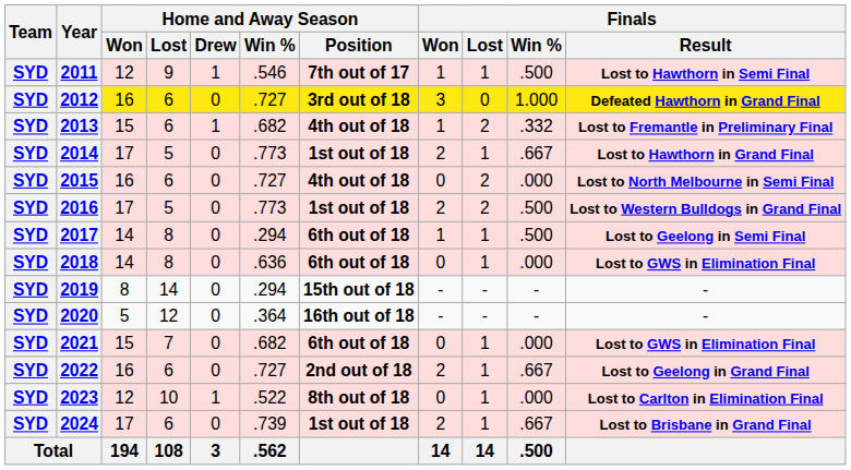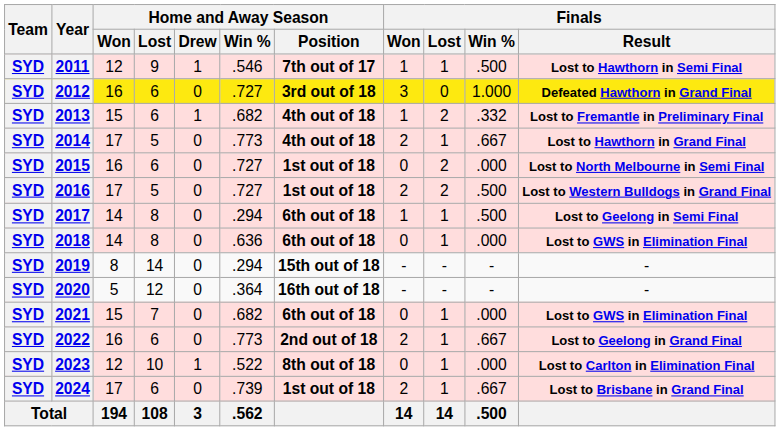 <table class="wikitable"style="font-size: 95%; text-align:center;">
 <tr>
 <th rowspan="2">Team</th>
 <th rowspan="2">Year</th>
 <th colspan="5">Home and Away Season</th>
 <th colspan="4">Finals</th>
 </tr>
 <tr>
 <th>Won</th>
 <th>Lost</th>
 <th>Drew</th>
 <th>Win %</th>
 <th>Position</th>
 <th>Won</th>
 <th>Lost</th>
 <th>Win %</th>
 <th>Result</th>
 </tr>
 <tr ! style="background:#fdd;">
 <th><a href='#'>SYD</a></th>
 <th><a href='#'>2011</a></th>
 <td>12</td>
 <td>9</td>
 <td>1</td>
 <td>.546</td>
 <td><strong>7th out of 17</strong></td>
 <td>1</td>
 <td>1</td>
 <td>.500</td>
 <td><strong><small>Lost to <a href='#'>Hawthorn</a> in <a href='#'>Semi Final</a></small></strong></td>
 </tr>
 <tr ! style="background:#FDE910;">
 <th><a href='#'>SYD</a></th>
 <th><a href='#'>2012</a></th>
 <td>16</td>
 <td>6</td>
 <td>0</td>
 <td>.727</td>
 <td><strong>3rd out of 18</strong></td>
 <td>3</td>
 <td>0</td>
 <td>1.000</td>
 <td><strong><small>Defeated <a href='#'>Hawthorn</a> in <a href='#'>Grand Final</a></small></strong></td>
 </tr>
 <tr ! style="background:#fdd;">
 <th><a href='#'>SYD</a></th>
 <th><a href='#'>2013</a></th>
 <td>15</td>
 <td>6</td>
 <td>1</td>
 <td>.682</td>
 <td><strong>4th out of 18</strong></td>
 <td>1</td>
 <td>2</td>
 <td>.332</td>
 <td><strong><small>Lost to <a href='#'>Fremantle</a> in <a href='#'>Preliminary Final</a></small></strong></td>
 </tr>
 <tr ! style="background:#fdd;">
 <th><a href='#'>SYD</a></th>
 <th><a href='#'>2014</a></th>
 <td>17</td>
 <td>5</td>
 <td>0</td>
 <td>.773</td>
-<td><strong>1st out of 18</strong></td>
+<td><strong>4th out of 18</strong></td>
 <td>2</td>
 <td>1</td>
 <td>.667</td>
 <td><strong><small>Lost to <a href='#'>Hawthorn</a> in <a href='#'>Grand Final</a></small></strong></td>
 </tr>
 <tr ! style="background:#fdd;">
 <th><a href='#'>SYD</a></th>
 <th><a href='#'>2015</a></th>
 <td>16</td>
 <td>6</td>
 <td>0</td>
 <td>.727</td>
-<td><strong>4th out of 18</strong></td>
+<td><strong>1st out of 18</strong></td>
 <td>0</td>
 <td>2</td>
 <td>.000</td>
 <td><strong><small>Lost to <a href='#'>North Melbourne</a> in <a href='#'>Semi Final</a></small></strong></td>
 </tr>
 <tr ! style="background:#fdd;">
 <th><a href='#'>SYD</a></th>
 <th><a href='#'>2016</a></th>
 <td>17</td>
 <td>5</td>
 <td>0</td>
-<td>.773</td>
+<td>.727</td>
 <td><strong>1st out of 18</strong></td>
 <td>2</td>
 <td>2</td>
 <td>.500</td>
 <td><strong><small>Lost to <a href='#'>Western Bulldogs</a> in <a href='#'>Grand Final</a></small></strong></td>
 </tr>
 <tr ! style="background:#fdd;">
 <th><a href='#'>SYD</a></th>
 <th><a href='#'>2017</a></th>
 <td>14</td>
 <td>8</td>
 <td>0</td>
 <td>.294</td>
 <td><strong>6th out of 18</strong></td>
 <td>1</td>
 <td>1</td>
 <td>.500</td>
 <td><strong><small>Lost to <a href='#'>Geelong</a> in <a href='#'>Semi Final</a></small></strong></td>
 </tr>
 <tr ! style="background:#fdd;">
 <th><a href='#'>SYD</a></th>
 <th><a href='#'>2018</a></th>
 <td>14</td>
 <td>8</td>
 <td>0</td>
 <td>.636</td>
 <td><strong>6th out of 18</strong></td>
 <td>0</td>
 <td>1</td>
 <td>.000</td>
 <td><strong><small>Lost to <a href='#'>GWS</a> in <a href='#'>Elimination Final</a></small></strong></td>
 </tr>
 <tr>
 <th><a href='#'>SYD</a></th>
 <th><a href='#'>2019</a></th>
 <td>8</td>
 <td>14</td>
 <td>0</td>
 <td>.294</td>
 <td><strong>15th out of 18</strong></td>
 <td>-</td>
 <td>-</td>
 <td>-</td>
 <td>-</td>
 </tr>
 <tr>
 <th><a href='#'>SYD</a></th>
 <th><a href='#'>2020</a></th>
 <td>5</td>
 <td>12</td>
 <td>0</td>
 <td>.364</td>
 <td><strong>16th out of 18</strong></td>
 <td>-</td>
 <td>-</td>
 <td>-</td>
 <td>-</td>
 </tr>
 <tr ! style="background:#fdd;">
 <th><a href='#'>SYD</a></th>
 <th><a href='#'>2021</a></th>
 <td>15</td>
 <td>7</td>
 <td>0</td>
 <td>.682</td>
 <td><strong>6th out of 18</strong></td>
 <td>0</td>
 <td>1</td>
 <td>.000</td>
 <td><strong><small>Lost to <a href='#'>GWS</a> in <a href='#'>Elimination Final</a></small></strong></td>
 </tr>
 <tr ! style="background:#fdd;">
 <th><a href='#'>SYD</a></th>
 <th><a href='#'>2022</a></th>
 <td>16</td>
 <td>6</td>
 <td>0</td>
-<td>.727</td>
+<td>.773</td>
 <td><strong>2nd out of 18</strong></td>
 <td>2</td>
 <td>1</td>
 <td>.667</td>
 <td><strong><small>Lost to <a href='#'>Geelong</a> in <a href='#'>Grand Final</a></small></strong></td>
 </tr>
 <tr ! style="background:#fdd;">
 <th><a href='#'>SYD</a></th>
 <th><a href='#'>2023</a></th>
 <td>12</td>
 <td>10</td>
 <td>1</td>
 <td>.522</td>
 <td><strong>8th out of 18</strong></td>
 <td>0</td>
 <td>1</td>
 <td>.000</td>
 <td><strong><small>Lost to <a href='#'>Carlton</a> in <a href='#'>Elimination Final</a></small></strong></td>
 </tr>
 <tr ! style="background:#fdd;">
 <th><a href='#'>SYD</a></th>
 <th><a href='#'>2024</a></th>
 <td>17</td>
 <td>6</td>
 <td>0</td>
 <td>.739</td>
 <td><strong>1st out of 18</strong></td>
 <td>2</td>
 <td>1</td>
 <td>.667</td>
 <td><strong><small>Lost to <a href='#'>Brisbane</a> in <a href='#'>Grand Final</a></small></strong></td>
 </tr>
 <tr>
 <th colspan="2">Total</th>
 <th>194</th>
 <th>108</th>
 <th>3</th>
 <th>.562</th>
 <th></th>
 <th>14</th>
 <th>14</th>
 <th>.500</th>
 <th></th>
 </tr>
 </table>
